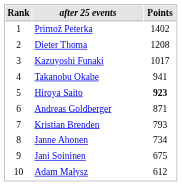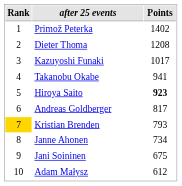 <table cellspacing="1" cellpadding="3" style="border:1px solid #AAAAAA;font-size:86%">
 <tr bgcolor="#E4E4E4">
 <th style="border-bottom:1px solid #AAAAAA" width=10>Rank</th>
 <th style="border-bottom:1px solid #AAAAAA" width=155><em>after 25 events</em></th>
 <th style="border-bottom:1px solid #AAAAAA" width=40>Points</th>
 </tr>
 <tr>
 <td align=center>1</td>
 <td> <a href='#'>Primož Peterka</a></td>
 <td align=center>1402</td>
 </tr>
 <tr>
 <td align=center>2</td>
 <td> <a href='#'>Dieter Thoma</a></td>
 <td align=center>1208</td>
 </tr>
 <tr>
 <td align=center>3</td>
 <td> <a href='#'>Kazuyoshi Funaki</a></td>
 <td align=center>1017</td>
 </tr>
 <tr>
 <td align=center>4</td>
 <td> <a href='#'>Takanobu Okabe</a></td>
 <td align=center>941</td>
 </tr>
 <tr>
 <td align=center>5</td>
 <td> <a href='#'>Hiroya Saito</a></td>
 <td align=center><strong>923</strong></td>
 </tr>
 <tr>
 <td align=center>6</td>
 <td> <a href='#'>Andreas Goldberger</a></td>
-<td align=center>871</td>
+<td align=center>817</td>
 </tr>
 <tr>
-<td align=center>7</td>
+<td align=center style="background: gold;">7</td>
 <td> <a href='#'>Kristian Brenden</a></td>
 <td align=center>793</td>
 </tr>
 <tr>
 <td align=center>8</td>
 <td> <a href='#'>Janne Ahonen</a></td>
 <td align=center>734</td>
 </tr>
 <tr>
 <td align=center>9</td>
 <td> <a href='#'>Jani Soininen</a></td>
 <td align=center>675</td>
 </tr>
 <tr>
 <td align=center>10</td>
 <td> <a href='#'>Adam Małysz</a></td>
 <td align=center>612</td>
 </tr>
 </table>
